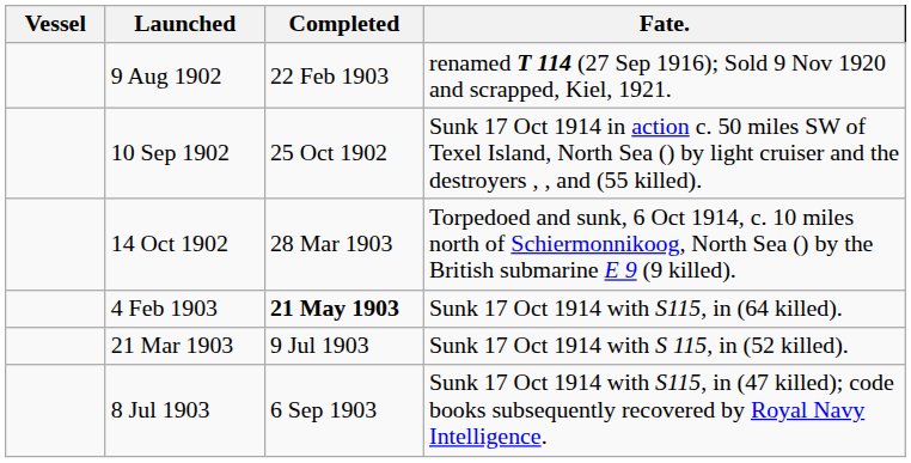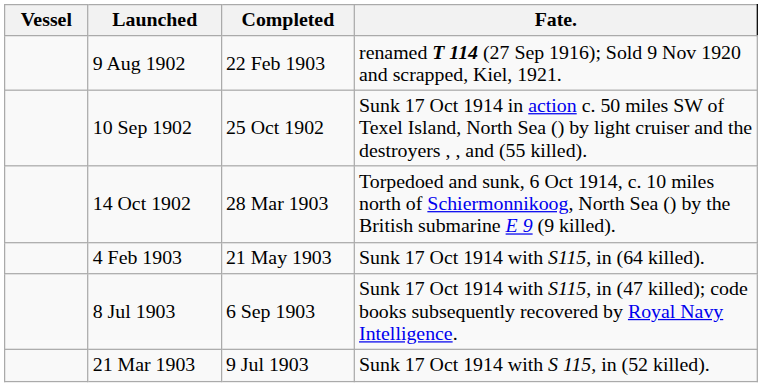 <table class="wikitable">
 <tr>
 <th width="60px">Vessel</th>
 <th width="100px">Launched</th>
 <th width="100px">Completed</th>
 <th style="border-right:1px solid black;">Fate.</th>
 </tr>
 <tr>
 <td></td>
 <td>9 Aug 1902</td>
 <td>22 Feb 1903</td>
 <td>renamed <strong><em>T 114</em></strong> (27 Sep 1916); Sold 9 Nov 1920 and scrapped, Kiel, 1921.</td>
 </tr>
 <tr>
 <td></td>
 <td>10 Sep 1902</td>
 <td>25 Oct 1902</td>
 <td>Sunk 17 Oct 1914 in <a href='#'>action</a> c. 50 miles SW of Texel Island, North Sea () by light cruiser  and the destroyers , ,  and  (55 killed).</td>
 </tr>
 <tr>
 <td></td>
 <td>14 Oct 1902</td>
 <td>28 Mar 1903</td>
 <td>Torpedoed and sunk, 6 Oct 1914, c. 10 miles north of <a href='#'>Schiermonnikoog</a>, North Sea () by the British submarine <a href='#'><em>E 9</em></a> (9 killed).</td>
 </tr>
 <tr>
 <td></td>
 <td>4 Feb 1903</td>
-<td><strong>21 May 1903</strong></td>
+<td>21 May 1903</td>
 <td>Sunk 17 Oct 1914 with <em>S115</em>, in  (64 killed).</td>
+</tr>
+<tr>
+<td></td>
+<td>8 Jul 1903</td>
+<td>6 Sep 1903</td>
+<td>Sunk 17 Oct 1914 with <em>S115</em>, in  (47 killed); code books subsequently recovered by <a href='#'>Royal Navy Intelligence</a>.</td>
 </tr>
 <tr>
 <td></td>
 <td>21 Mar 1903</td>
 <td>9 Jul 1903</td>
 <td>Sunk 17 Oct 1914 with <em>S 115</em>, in  (52 killed).</td>
 </tr>
-<tr>
-<td></td>
-<td>8 Jul 1903</td>
-<td>6 Sep 1903</td>
-<td>Sunk 17 Oct 1914 with <em>S115</em>, in  (47 killed); code books subsequently recovered by <a href='#'>Royal Navy Intelligence</a>.</td>
-</tr>
 </table>
